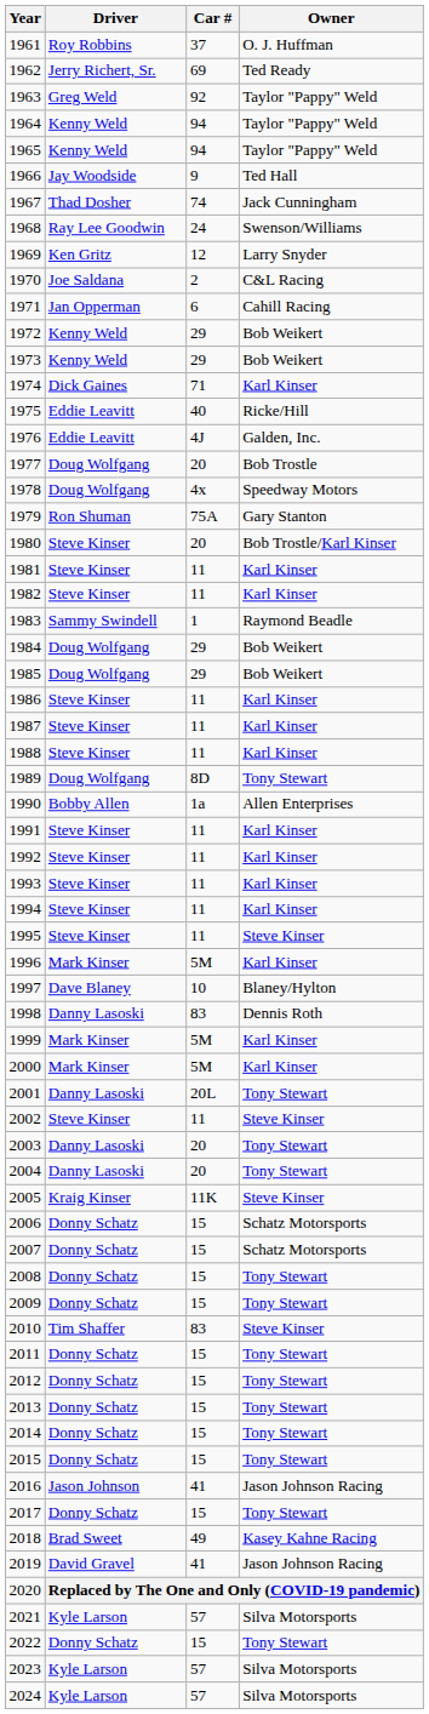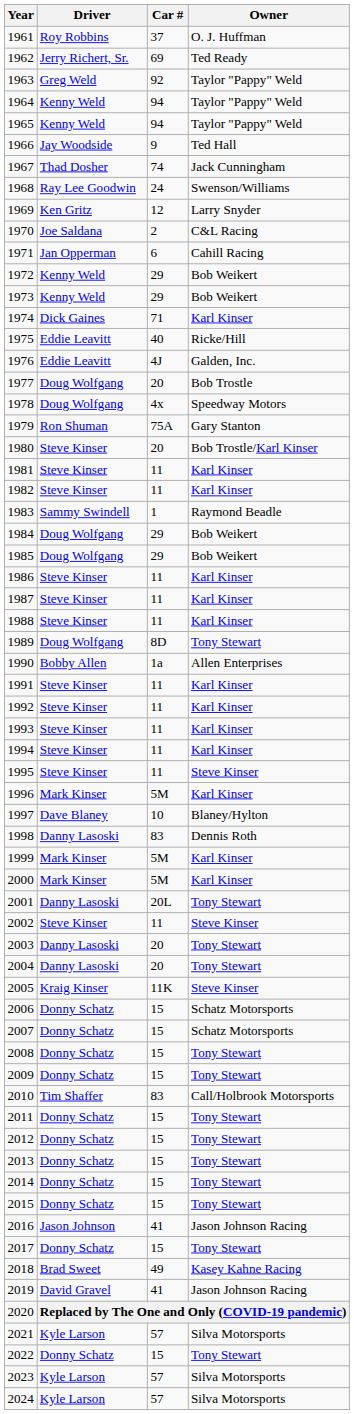 <table class="wikitable" style="font-size: 90%;">
 <tr>
 <th>Year</th>
 <th>Driver</th>
 <th>Car #</th>
 <th>Owner</th>
 </tr>
 <tr>
 <td>1961</td>
 <td><a href='#'>Roy Robbins</a></td>
 <td>37</td>
 <td>O. J. Huffman</td>
 </tr>
 <tr>
 <td>1962</td>
 <td><a href='#'>Jerry Richert, Sr.</a></td>
 <td>69</td>
 <td>Ted Ready</td>
 </tr>
 <tr>
 <td>1963</td>
 <td><a href='#'>Greg Weld</a></td>
 <td>92</td>
 <td>Taylor "Pappy" Weld</td>
 </tr>
 <tr>
 <td>1964</td>
 <td><a href='#'>Kenny Weld</a></td>
 <td>94</td>
 <td>Taylor "Pappy" Weld</td>
 </tr>
 <tr>
 <td>1965</td>
 <td><a href='#'>Kenny Weld</a></td>
 <td>94</td>
 <td>Taylor "Pappy" Weld</td>
 </tr>
 <tr>
 <td>1966</td>
 <td><a href='#'>Jay Woodside</a></td>
 <td>9</td>
 <td>Ted Hall</td>
 </tr>
 <tr>
 <td>1967</td>
 <td><a href='#'>Thad Dosher</a></td>
 <td>74</td>
 <td>Jack Cunningham</td>
 </tr>
 <tr>
 <td>1968</td>
 <td><a href='#'>Ray Lee Goodwin</a></td>
 <td>24</td>
 <td>Swenson/Williams</td>
 </tr>
 <tr>
 <td>1969</td>
 <td><a href='#'>Ken Gritz</a></td>
 <td>12</td>
 <td>Larry Snyder</td>
 </tr>
 <tr>
 <td>1970</td>
 <td><a href='#'>Joe Saldana</a></td>
 <td>2</td>
 <td>C&L Racing</td>
 </tr>
 <tr>
 <td>1971</td>
 <td><a href='#'>Jan Opperman</a></td>
 <td>6</td>
 <td>Cahill Racing</td>
 </tr>
 <tr>
 <td>1972</td>
 <td><a href='#'>Kenny Weld</a></td>
 <td>29</td>
 <td>Bob Weikert</td>
 </tr>
 <tr>
 <td>1973</td>
 <td><a href='#'>Kenny Weld</a></td>
 <td>29</td>
 <td>Bob Weikert</td>
 </tr>
 <tr>
 <td>1974</td>
 <td><a href='#'>Dick Gaines</a></td>
 <td>71</td>
 <td><a href='#'>Karl Kinser</a></td>
 </tr>
 <tr>
 <td>1975</td>
 <td><a href='#'>Eddie Leavitt</a></td>
 <td>40</td>
 <td>Ricke/Hill</td>
 </tr>
 <tr>
 <td>1976</td>
 <td><a href='#'>Eddie Leavitt</a></td>
 <td>4J</td>
 <td>Galden, Inc.</td>
 </tr>
 <tr>
 <td>1977</td>
 <td><a href='#'>Doug Wolfgang</a></td>
 <td>20</td>
 <td>Bob Trostle</td>
 </tr>
 <tr>
 <td>1978</td>
 <td><a href='#'>Doug Wolfgang</a></td>
 <td>4x</td>
 <td>Speedway Motors</td>
 </tr>
 <tr>
 <td>1979</td>
 <td><a href='#'>Ron Shuman</a></td>
 <td>75A</td>
 <td>Gary Stanton</td>
 </tr>
 <tr>
 <td>1980</td>
 <td><a href='#'>Steve Kinser</a></td>
 <td>20</td>
 <td>Bob Trostle/<a href='#'>Karl Kinser</a></td>
 </tr>
 <tr>
 <td>1981</td>
 <td><a href='#'>Steve Kinser</a></td>
 <td>11</td>
 <td><a href='#'>Karl Kinser</a></td>
 </tr>
 <tr>
 <td>1982</td>
 <td><a href='#'>Steve Kinser</a></td>
 <td>11</td>
 <td><a href='#'>Karl Kinser</a></td>
 </tr>
 <tr>
 <td>1983</td>
 <td><a href='#'>Sammy Swindell</a></td>
 <td>1</td>
 <td>Raymond Beadle</td>
 </tr>
 <tr>
 <td>1984</td>
 <td><a href='#'>Doug Wolfgang</a></td>
 <td>29</td>
 <td>Bob Weikert</td>
 </tr>
 <tr>
 <td>1985</td>
 <td><a href='#'>Doug Wolfgang</a></td>
 <td>29</td>
 <td>Bob Weikert</td>
 </tr>
 <tr>
 <td>1986</td>
 <td><a href='#'>Steve Kinser</a></td>
 <td>11</td>
 <td><a href='#'>Karl Kinser</a></td>
 </tr>
 <tr>
 <td>1987</td>
 <td><a href='#'>Steve Kinser</a></td>
 <td>11</td>
 <td><a href='#'>Karl Kinser</a></td>
 </tr>
 <tr>
 <td>1988</td>
 <td><a href='#'>Steve Kinser</a></td>
 <td>11</td>
 <td><a href='#'>Karl Kinser</a></td>
 </tr>
 <tr>
 <td>1989</td>
 <td><a href='#'>Doug Wolfgang</a></td>
 <td>8D</td>
 <td><a href='#'>Tony Stewart</a></td>
 </tr>
 <tr>
 <td>1990</td>
 <td><a href='#'>Bobby Allen</a></td>
 <td>1a</td>
 <td>Allen Enterprises</td>
 </tr>
 <tr>
 <td>1991</td>
 <td><a href='#'>Steve Kinser</a></td>
 <td>11</td>
 <td><a href='#'>Karl Kinser</a></td>
 </tr>
 <tr>
 <td>1992</td>
 <td><a href='#'>Steve Kinser</a></td>
 <td>11</td>
 <td><a href='#'>Karl Kinser</a></td>
 </tr>
 <tr>
 <td>1993</td>
 <td><a href='#'>Steve Kinser</a></td>
 <td>11</td>
 <td><a href='#'>Karl Kinser</a></td>
 </tr>
 <tr>
 <td>1994</td>
 <td><a href='#'>Steve Kinser</a></td>
 <td>11</td>
 <td><a href='#'>Karl Kinser</a></td>
 </tr>
 <tr>
 <td>1995</td>
 <td><a href='#'>Steve Kinser</a></td>
 <td>11</td>
 <td><a href='#'>Steve Kinser</a></td>
 </tr>
 <tr>
 <td>1996</td>
 <td><a href='#'>Mark Kinser</a></td>
 <td>5M</td>
 <td><a href='#'>Karl Kinser</a></td>
 </tr>
 <tr>
 <td>1997</td>
 <td><a href='#'>Dave Blaney</a></td>
 <td>10</td>
 <td>Blaney/Hylton</td>
 </tr>
 <tr>
 <td>1998</td>
 <td><a href='#'>Danny Lasoski</a></td>
 <td>83</td>
 <td>Dennis Roth</td>
 </tr>
 <tr>
 <td>1999</td>
 <td><a href='#'>Mark Kinser</a></td>
 <td>5M</td>
 <td><a href='#'>Karl Kinser</a></td>
 </tr>
 <tr>
 <td>2000</td>
 <td><a href='#'>Mark Kinser</a></td>
 <td>5M</td>
 <td><a href='#'>Karl Kinser</a></td>
 </tr>
 <tr>
 <td>2001</td>
 <td><a href='#'>Danny Lasoski</a></td>
 <td>20L</td>
 <td><a href='#'>Tony Stewart</a></td>
 </tr>
 <tr>
 <td>2002</td>
 <td><a href='#'>Steve Kinser</a></td>
 <td>11</td>
 <td><a href='#'>Steve Kinser</a></td>
 </tr>
 <tr>
 <td>2003</td>
 <td><a href='#'>Danny Lasoski</a></td>
 <td>20</td>
 <td><a href='#'>Tony Stewart</a></td>
 </tr>
 <tr>
 <td>2004</td>
 <td><a href='#'>Danny Lasoski</a></td>
 <td>20</td>
 <td><a href='#'>Tony Stewart</a></td>
 </tr>
 <tr>
 <td>2005</td>
 <td><a href='#'>Kraig Kinser</a></td>
 <td>11K</td>
 <td><a href='#'>Steve Kinser</a></td>
 </tr>
 <tr>
 <td>2006</td>
 <td><a href='#'>Donny Schatz</a></td>
 <td>15</td>
 <td>Schatz Motorsports</td>
 </tr>
 <tr>
 <td>2007</td>
 <td><a href='#'>Donny Schatz</a></td>
 <td>15</td>
 <td>Schatz Motorsports</td>
 </tr>
 <tr>
 <td>2008</td>
 <td><a href='#'>Donny Schatz</a></td>
 <td>15</td>
 <td><a href='#'>Tony Stewart</a></td>
 </tr>
 <tr>
 <td>2009</td>
 <td><a href='#'>Donny Schatz</a></td>
 <td>15</td>
 <td><a href='#'>Tony Stewart</a></td>
 </tr>
 <tr>
 <td>2010</td>
 <td><a href='#'>Tim Shaffer</a></td>
 <td>83</td>
-<td><a href='#'>Steve Kinser</a></td>
+<td>Call/Holbrook Motorsports</td>
 </tr>
 <tr>
 <td>2011</td>
 <td><a href='#'>Donny Schatz</a></td>
 <td>15</td>
 <td><a href='#'>Tony Stewart</a></td>
 </tr>
 <tr>
 <td>2012</td>
 <td><a href='#'>Donny Schatz</a></td>
 <td>15</td>
 <td><a href='#'>Tony Stewart</a></td>
 </tr>
 <tr>
 <td>2013</td>
 <td><a href='#'>Donny Schatz</a></td>
 <td>15</td>
 <td><a href='#'>Tony Stewart</a></td>
 </tr>
 <tr>
 <td>2014</td>
 <td><a href='#'>Donny Schatz</a></td>
 <td>15</td>
 <td><a href='#'>Tony Stewart</a></td>
 </tr>
 <tr>
 <td>2015</td>
 <td><a href='#'>Donny Schatz</a></td>
 <td>15</td>
 <td><a href='#'>Tony Stewart</a></td>
 </tr>
 <tr>
 <td>2016</td>
 <td><a href='#'>Jason Johnson</a></td>
 <td>41</td>
 <td>Jason Johnson Racing</td>
 </tr>
 <tr>
 <td>2017</td>
 <td><a href='#'>Donny Schatz</a></td>
 <td>15</td>
 <td><a href='#'>Tony Stewart</a></td>
 </tr>
 <tr>
 <td>2018</td>
 <td><a href='#'>Brad Sweet</a></td>
 <td>49</td>
 <td><a href='#'>Kasey Kahne Racing</a></td>
 </tr>
 <tr>
 <td>2019</td>
 <td><a href='#'>David Gravel</a></td>
 <td>41</td>
 <td>Jason Johnson Racing</td>
 </tr>
 <tr>
 <td>2020</td>
 <th colspan="3" style="text-align: center;">Replaced by The One and Only (<a href='#'>COVID-19 pandemic</a>)</th>
 </tr>
 <tr>
 <td>2021</td>
 <td><a href='#'>Kyle Larson</a></td>
 <td>57</td>
 <td>Silva Motorsports</td>
 </tr>
 <tr>
 <td>2022</td>
 <td><a href='#'>Donny Schatz</a></td>
 <td>15</td>
 <td><a href='#'>Tony Stewart</a></td>
 </tr>
 <tr>
 <td>2023</td>
 <td><a href='#'>Kyle Larson</a></td>
 <td>57</td>
 <td>Silva Motorsports</td>
 </tr>
 <tr>
 <td>2024</td>
 <td><a href='#'>Kyle Larson</a></td>
 <td>57</td>
 <td>Silva Motorsports</td>
 </tr>
 </table>
